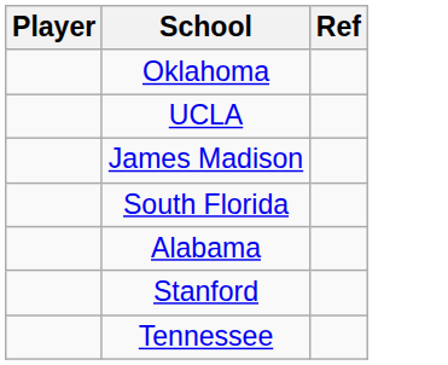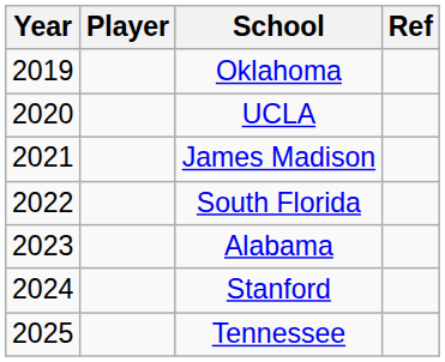 <table class="wikitable sortable plainrowheaders" style="text-align:center;">
 <tr>
+<th scope="col">Year</th>
 <th scope="col">Player</th>
 <th scope="col">School</th>
 <th scope="col" class="unsortable">Ref</th>
 </tr>
 <tr>
+<td>2019</td>
 <td></td>
 <td><a href='#'>Oklahoma</a></td>
 <td></td>
 </tr>
 <tr>
+<td>2020</td>
 <td></td>
 <td><a href='#'>UCLA</a></td>
 <td></td>
 </tr>
 <tr>
+<td>2021</td>
 <td></td>
 <td><a href='#'>James Madison</a></td>
 <td></td>
 </tr>
 <tr>
+<td>2022</td>
 <td></td>
 <td><a href='#'>South Florida</a></td>
 <td></td>
 </tr>
 <tr>
+<td>2023</td>
 <td></td>
 <td><a href='#'>Alabama</a></td>
 <td></td>
 </tr>
 <tr>
+<td>2024</td>
 <td></td>
 <td><a href='#'>Stanford</a></td>
 <td></td>
 </tr>
 <tr>
+<td>2025</td>
 <td></td>
 <td><a href='#'>Tennessee</a></td>
 <td></td>
 </tr>
 </table>
